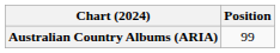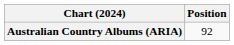 <table class="wikitable plainrowheaders" style="text-align:center">
 <tr>
 <th scope="col">Chart (2024)</th>
 <th scope="col">Position</th>
 </tr>
 <tr>
 <th scope="row">Australian Country Albums (ARIA)</th>
-<td>99</td>
+<td>92</td>
 </tr>
 </table>
